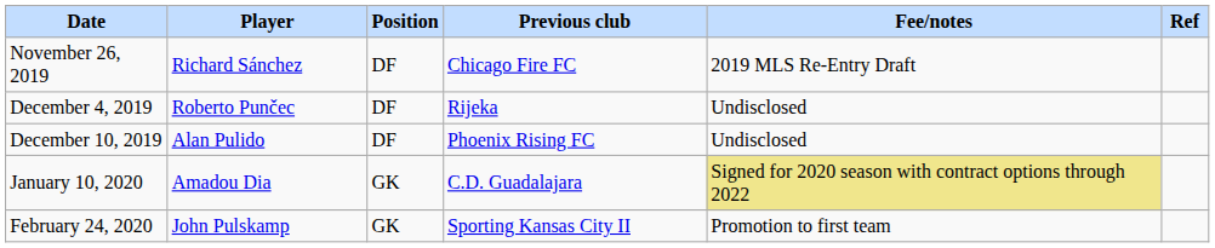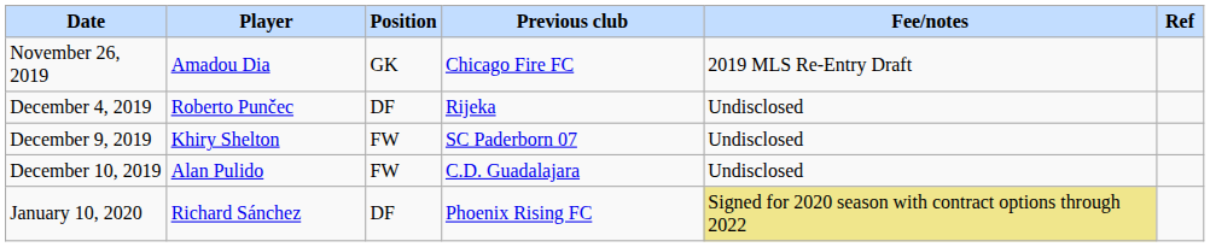 <table class="wikitable" style="text-align:left; font-size:95%;">
 <tr>
 <th style="background:#c2ddff; width:120px;">Date</th>
 <th style="background:#c2ddff; width:150px;">Player</th>
 <th style="background:#c2ddff; width:50px;">Position</th>
 <th style="background:#c2ddff; width:200px;">Previous club</th>
 <th style="background:#c2ddff; width:350px;">Fee/notes</th>
 <th style="background:#c2ddff; width:30px;">Ref</th>
 </tr>
 <tr>
 <td>November 26, 2019</td>
-<td> <a href='#'>Richard Sánchez</a></td>
-<td>DF</td>
+<td> <a href='#'>Amadou Dia</a></td>
+<td>GK</td>
 <td> <a href='#'>Chicago Fire FC</a></td>
 <td>2019 MLS Re-Entry Draft</td>
 <td></td>
 </tr>
 <tr>
 <td>December 4, 2019</td>
 <td> <a href='#'>Roberto Punčec</a></td>
 <td>DF</td>
 <td> <a href='#'>Rijeka</a></td>
 <td>Undisclosed</td>
 <td></td>
 </tr>
 <tr>
+<td>December 9, 2019</td>
+<td> <a href='#'>Khiry Shelton</a></td>
+<td>FW</td>
+<td> <a href='#'>SC Paderborn 07</a></td>
+<td>Undisclosed</td>
+<td></td>
+</tr>
+<tr>
 <td>December 10, 2019</td>
 <td> <a href='#'>Alan Pulido</a></td>
-<td>DF</td>
-<td> <a href='#'>Phoenix Rising FC</a></td>
+<td>FW</td>
+<td> <a href='#'>C.D. Guadalajara</a></td>
 <td>Undisclosed</td>
 <td></td>
 </tr>
 <tr>
 <td>January 10, 2020</td>
-<td> <a href='#'>Amadou Dia</a></td>
-<td>GK</td>
-<td> <a href='#'>C.D. Guadalajara</a></td>
+<td> <a href='#'>Richard Sánchez</a></td>
+<td>DF</td>
+<td> <a href='#'>Phoenix Rising FC</a></td>
 <td style="background: khaki;">Signed for 2020 season with contract options through 2022</td>
 <td></td>
 </tr>
-<tr>
-<td>February 24, 2020</td>
-<td> <a href='#'>John Pulskamp</a></td>
-<td>GK</td>
-<td> <a href='#'>Sporting Kansas City II</a></td>
-<td>Promotion to first team</td>
-<td></td>
-</tr>
 </table>
